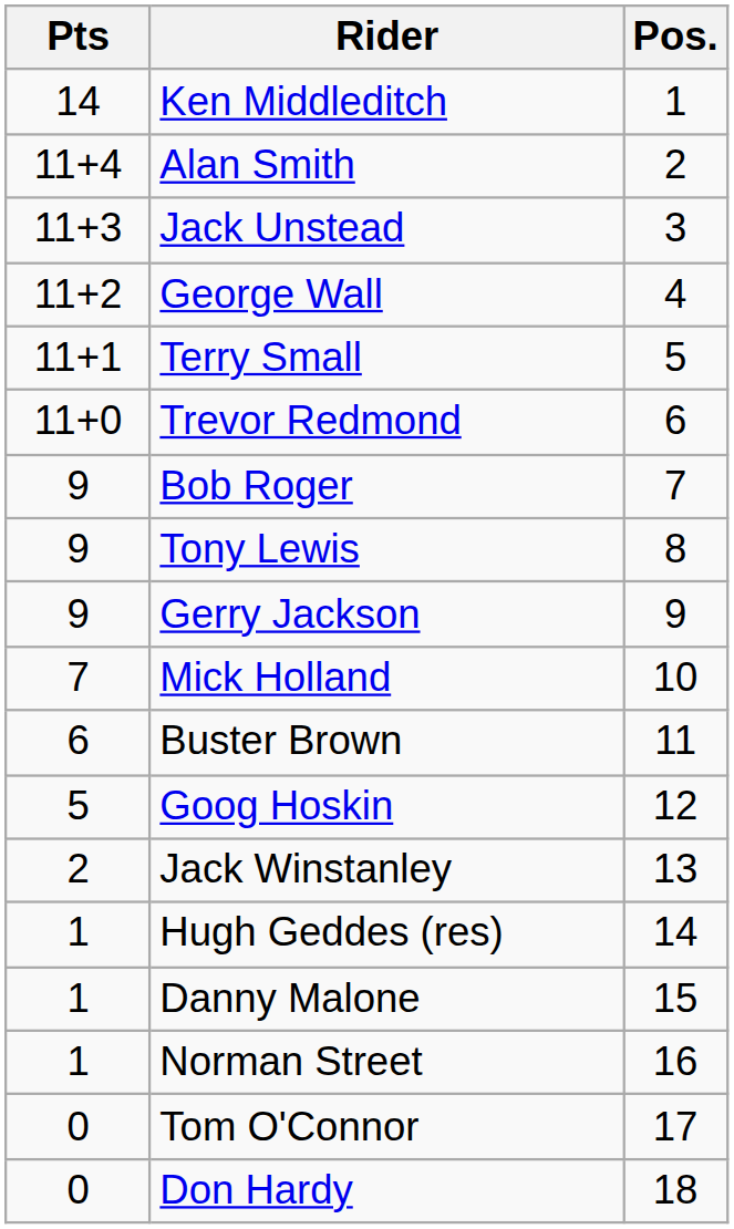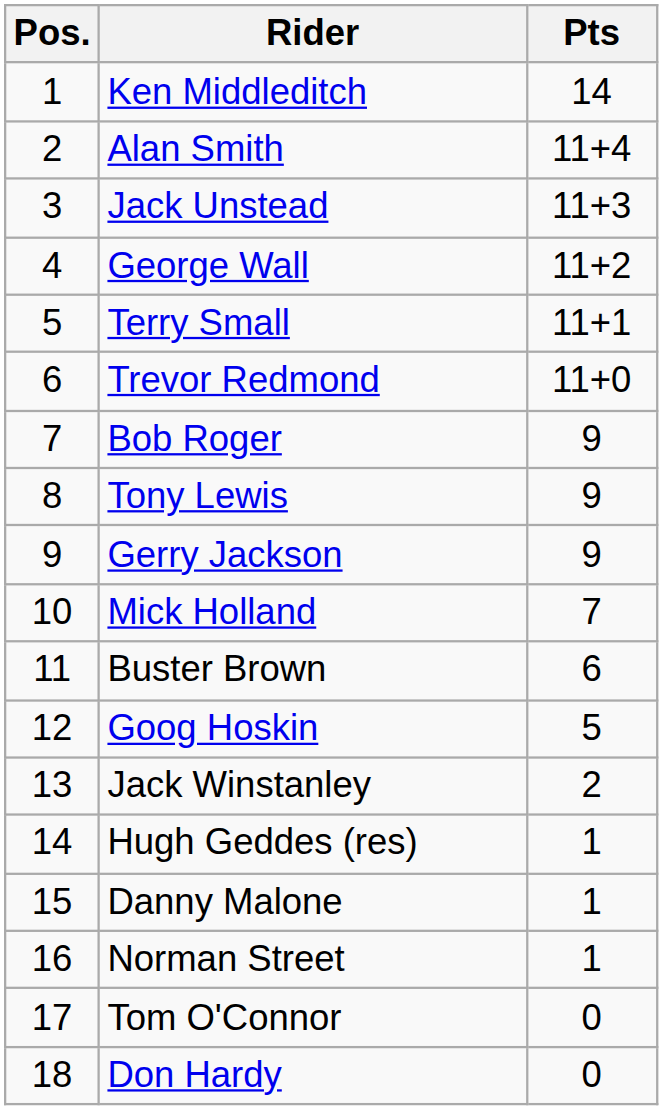 <table class=wikitable>
 <tr>
+<th width=25px>Pos.</th>
+<th width=180px>Rider</th>
 <th width=50px>Pts</th>
-<th width=180px>Rider</th>
-<th width=25px>Pos.</th>
 </tr>
 <tr align=center >
+<td>1</td>
+<td align=left> <a href='#'>Ken Middleditch</a></td>
 <td>14</td>
-<td align=left> <a href='#'>Ken Middleditch</a></td>
-<td>1</td>
 </tr>
 <tr align=center>
+<td>2</td>
+<td align=left> <a href='#'>Alan Smith</a></td>
 <td>11+4</td>
-<td align=left> <a href='#'>Alan Smith</a></td>
-<td>2</td>
 </tr>
 <tr align=center>
+<td>3</td>
+<td align=left> <a href='#'>Jack Unstead</a></td>
 <td>11+3</td>
-<td align=left> <a href='#'>Jack Unstead</a></td>
-<td>3</td>
 </tr>
 <tr align=center>
+<td>4</td>
+<td align=left> <a href='#'>George Wall</a></td>
 <td>11+2</td>
-<td align=left> <a href='#'>George Wall</a></td>
-<td>4</td>
 </tr>
 <tr align=center>
+<td>5</td>
+<td align=left> <a href='#'>Terry Small</a></td>
 <td>11+1</td>
-<td align=left> <a href='#'>Terry Small</a></td>
-<td>5</td>
 </tr>
 <tr align=center>
+<td>6</td>
+<td align=left> <a href='#'>Trevor Redmond</a></td>
 <td>11+0</td>
-<td align=left> <a href='#'>Trevor Redmond</a></td>
-<td>6</td>
 </tr>
 <tr align=center>
+<td>7</td>
+<td align=left> <a href='#'>Bob Roger</a></td>
 <td>9</td>
-<td align=left> <a href='#'>Bob Roger</a></td>
-<td>7</td>
 </tr>
 <tr align=center>
+<td>8</td>
+<td align=left> <a href='#'>Tony Lewis</a></td>
 <td>9</td>
-<td align=left> <a href='#'>Tony Lewis</a></td>
-<td>8</td>
 </tr>
 <tr align=center>
 <td>9</td>
 <td align=left> <a href='#'>Gerry Jackson</a></td>
 <td>9</td>
 </tr>
 <tr align=center>
+<td>10</td>
+<td align=left> <a href='#'>Mick Holland</a></td>
 <td>7</td>
-<td align=left> <a href='#'>Mick Holland</a></td>
-<td>10</td>
 </tr>
 <tr align=center>
+<td>11</td>
+<td align=left> Buster Brown</td>
 <td>6</td>
-<td align=left> Buster Brown</td>
-<td>11</td>
 </tr>
 <tr align=center>
+<td>12</td>
+<td align=left> <a href='#'>Goog Hoskin</a></td>
 <td>5</td>
-<td align=left> <a href='#'>Goog Hoskin</a></td>
-<td>12</td>
 </tr>
 <tr align=center>
+<td>13</td>
+<td align=left> Jack Winstanley</td>
 <td>2</td>
-<td align=left> Jack Winstanley</td>
-<td>13</td>
 </tr>
 <tr align=center>
+<td>14</td>
+<td align=left> Hugh Geddes (res)</td>
 <td>1</td>
-<td align=left> Hugh Geddes (res)</td>
-<td>14</td>
 </tr>
 <tr align=center>
+<td>15</td>
+<td align=left> Danny Malone</td>
 <td>1</td>
-<td align=left> Danny Malone</td>
-<td>15</td>
 </tr>
 <tr align=center>
+<td>16</td>
+<td align=left> Norman Street</td>
 <td>1</td>
-<td align=left> Norman Street</td>
-<td>16</td>
 </tr>
 <tr align=center>
+<td>17</td>
+<td align=left> Tom O'Connor</td>
 <td>0</td>
-<td align=left> Tom O'Connor</td>
-<td>17</td>
 </tr>
 <tr align=center>
+<td>18</td>
+<td align=left> <a href='#'>Don Hardy</a></td>
 <td>0</td>
-<td align=left> <a href='#'>Don Hardy</a></td>
-<td>18</td>
 </tr>
 </table>
